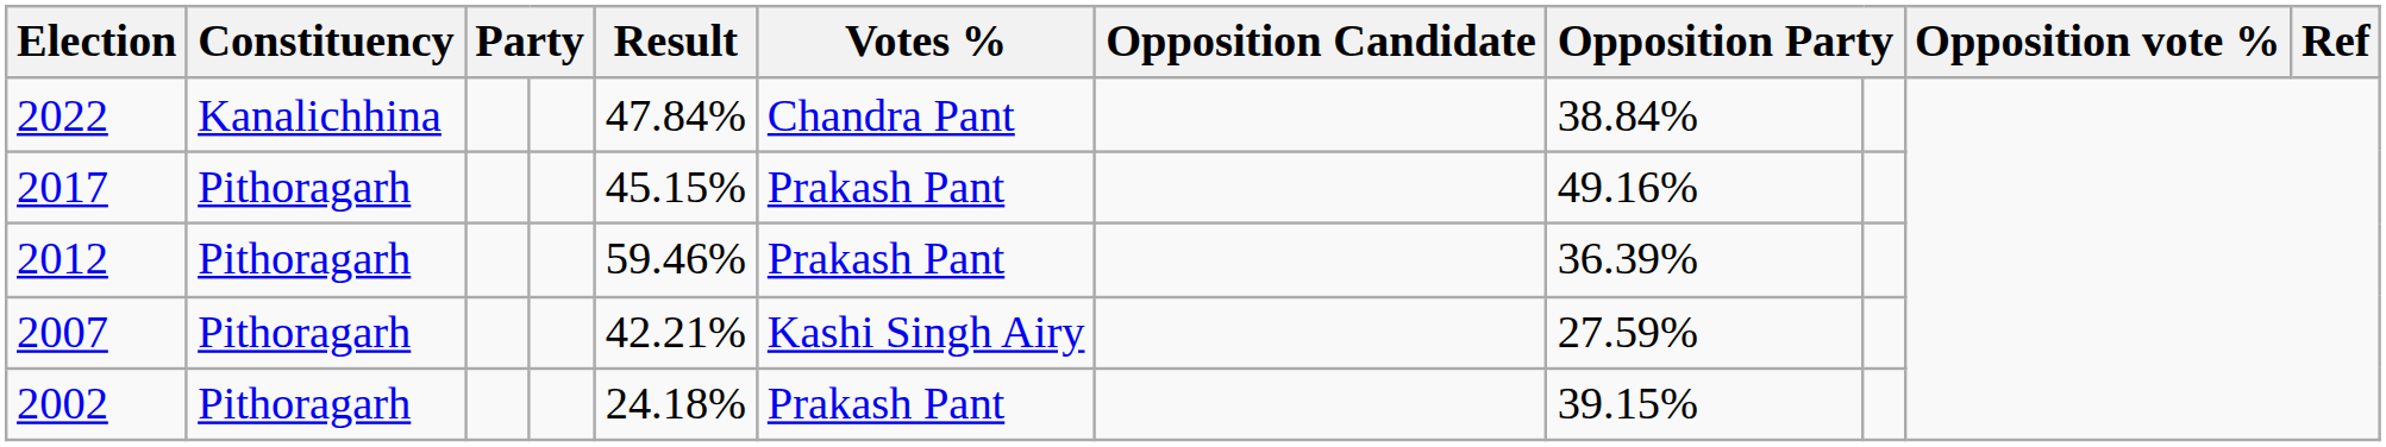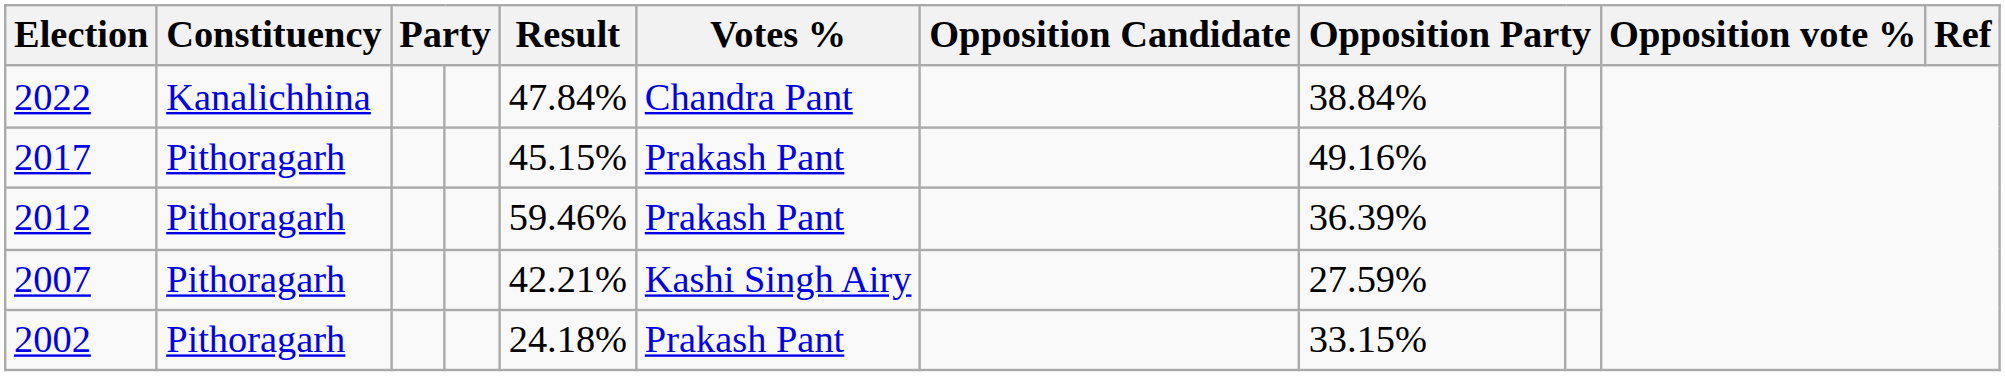 <table class="wikitable sortable">
 <tr>
 <th>Election</th>
 <th>Constituency</th>
 <th colspan="2">Party</th>
 <th>Result</th>
 <th>Votes %</th>
 <th>Opposition Candidate</th>
 <th colspan="2">Opposition Party</th>
 <th>Opposition vote %</th>
 <th>Ref</th>
 </tr>
 <tr>
 <td><a href='#'>2022</a></td>
 <td><a href='#'>Kanalichhina</a></td>
 <td></td>
 <td></td>
 <td>47.84%</td>
 <td><a href='#'>Chandra Pant</a></td>
 <td></td>
 <td>38.84%</td>
 <td></td>
 </tr>
 <tr>
 <td><a href='#'>2017</a></td>
 <td><a href='#'>Pithoragarh</a></td>
 <td></td>
 <td></td>
 <td>45.15%</td>
 <td><a href='#'>Prakash Pant</a></td>
 <td></td>
 <td>49.16%</td>
 <td></td>
 </tr>
 <tr>
 <td><a href='#'>2012</a></td>
 <td><a href='#'>Pithoragarh</a></td>
 <td></td>
 <td></td>
 <td>59.46%</td>
 <td><a href='#'>Prakash Pant</a></td>
 <td></td>
 <td>36.39%</td>
 <td></td>
 </tr>
 <tr>
 <td><a href='#'>2007</a></td>
 <td><a href='#'>Pithoragarh</a></td>
 <td></td>
 <td></td>
 <td>42.21%</td>
 <td><a href='#'>Kashi Singh Airy</a></td>
 <td></td>
 <td>27.59%</td>
 <td></td>
 </tr>
 <tr>
 <td><a href='#'>2002</a></td>
 <td><a href='#'>Pithoragarh</a></td>
 <td></td>
 <td></td>
 <td>24.18%</td>
 <td><a href='#'>Prakash Pant</a></td>
 <td></td>
-<td>39.15%</td>
+<td>33.15%</td>
 <td></td>
 </tr>
 </table>
